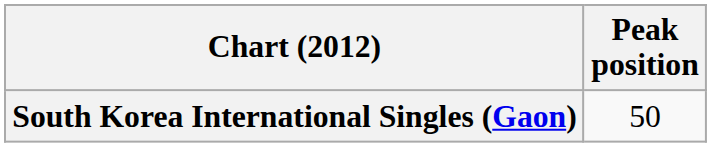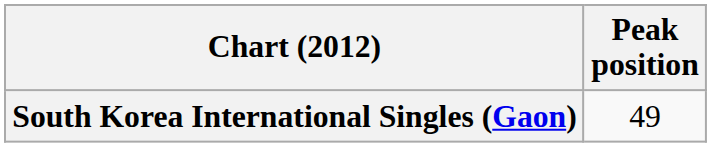 <table class="wikitable plainrowheaders" style="text-align:center">
 <tr>
 <th scope="col">Chart (2012)</th>
 <th scope="col">Peak<br>position</th>
 </tr>
 <tr>
 <th scope="row">South Korea International Singles (<a href='#'>Gaon</a>)</th>
-<td>50</td>
+<td>49</td>
 </tr>
 </table>
